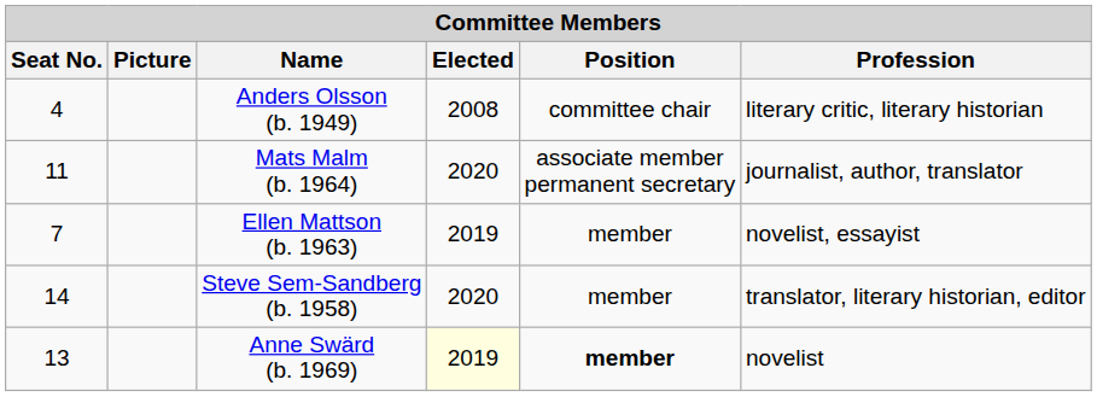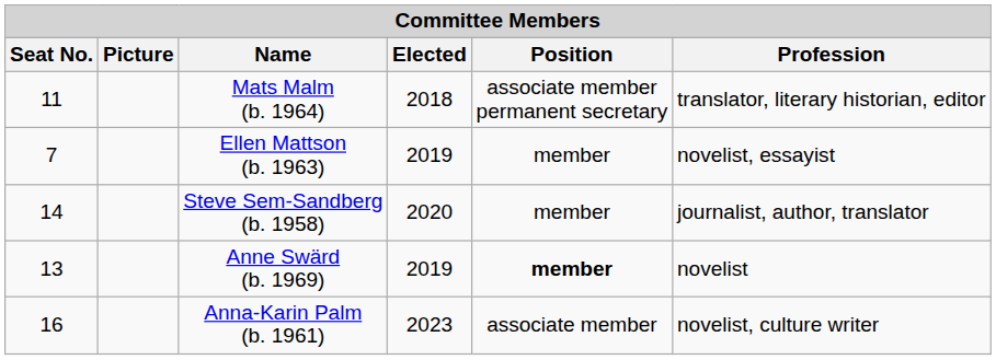 <table class="wikitable sortable">
 <tr>
 <td style="background:lightgrey;white-space:nowrap" colspan="6" align="center"><strong>Committee Members</strong></td>
 </tr>
 <tr>
 <th>Seat No.</th>
 <th>Picture</th>
 <th>Name</th>
 <th>Elected</th>
 <th>Position</th>
 <th>Profession</th>
 </tr>
 <tr>
-<td align="center">4</td>
-<td></td>
-<td align="center"><a href='#'>Anders Olsson</a> <br>(b. 1949)</td>
-<td align="center">2008</td>
-<td align="center">committee chair</td>
-<td>literary critic, literary historian</td>
-</tr>
-<tr>
 <td align="center">11</td>
 <td></td>
 <td align="center"><a href='#'>Mats Malm</a> <br>(b. 1964)</td>
-<td align="center">2020</td>
+<td align="center">2018</td>
 <td align="center">associate member<br>permanent secretary</td>
-<td>journalist, author, translator</td>
+<td>translator, literary historian, editor</td>
 </tr>
 <tr>
 <td align="center">7</td>
 <td></td>
 <td align="center"><a href='#'>Ellen Mattson</a> <br>(b. 1963)</td>
 <td align="center">2019</td>
 <td align="center">member</td>
 <td>novelist, essayist</td>
 </tr>
 <tr>
 <td align="center">14</td>
 <td></td>
 <td align="center"><a href='#'>Steve Sem-Sandberg</a> <br>(b. 1958)</td>
 <td align="center">2020</td>
 <td align="center">member</td>
-<td>translator, literary historian, editor</td>
+<td>journalist, author, translator</td>
 </tr>
 <tr>
 <td align="center">13</td>
 <td></td>
 <td align="center"><a href='#'>Anne Swärd</a> <br>(b. 1969)</td>
-<td align="center" style="background: lightyellow;">2019</td>
+<td align="center">2019</td>
 <td align="center"><strong>member</strong></td>
 <td>novelist</td>
 </tr>
+<tr>
+<td align="center">16</td>
+<td></td>
+<td align="center"><a href='#'>Anna-Karin Palm</a> <br>(b. 1961)</td>
+<td align="center">2023</td>
+<td align="center">associate member</td>
+<td>novelist, culture writer</td>
+</tr>
 </table>
